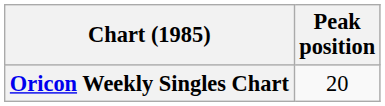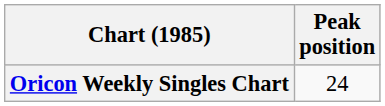 <table class="wikitable plainrowheaders" style="text-align:center;">
 <tr>
 <th>Chart (1985)</th>
 <th>Peak<br>position</th>
 </tr>
 <tr>
 <th scope="row"><a href='#'>Oricon</a> Weekly Singles Chart</th>
-<td>20</td>
+<td>24</td>
 </tr>
 </table>
